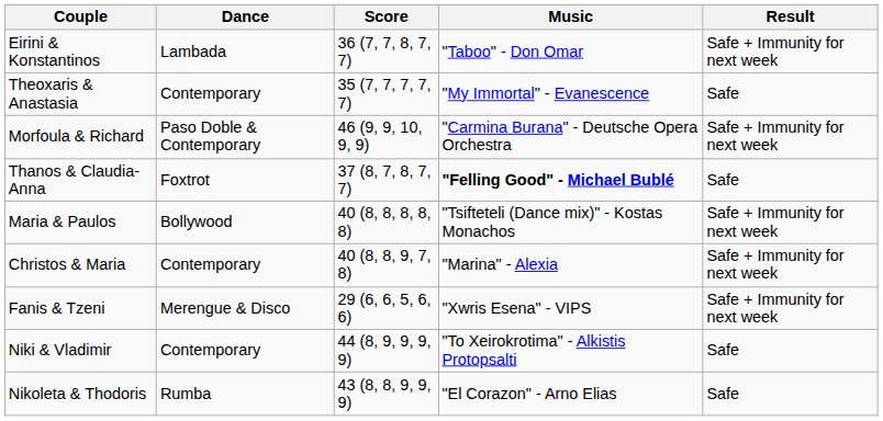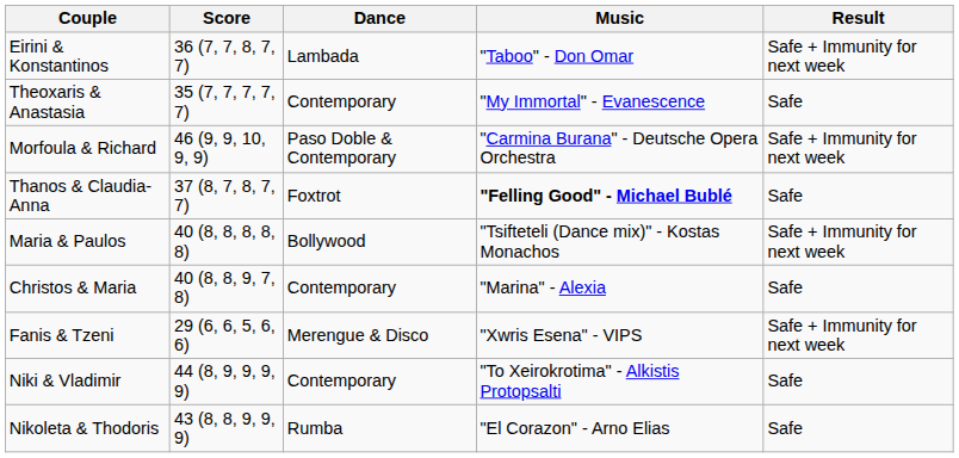 <table class="wikitable sortable" style="width:100%;">
 <tr>
 <th>Couple</th>
+<th>Score</th>
 <th>Dance</th>
-<th>Score</th>
 <th>Music</th>
 <th>Result</th>
 </tr>
 <tr>
 <td>Eirini & Konstantinos</td>
+<td>36 (7, 7, 8, 7, 7)</td>
 <td>Lambada</td>
-<td>36 (7, 7, 8, 7, 7)</td>
 <td>"<a href='#'>Taboo</a>" - <a href='#'>Don Omar</a></td>
 <td>Safe + Immunity for next week</td>
 </tr>
 <tr>
 <td>Theoxaris & Anastasia</td>
+<td>35 (7, 7, 7, 7, 7)</td>
 <td>Contemporary</td>
-<td>35 (7, 7, 7, 7, 7)</td>
 <td>"<a href='#'>My Immortal</a>" - <a href='#'>Evanescence</a></td>
 <td>Safe</td>
 </tr>
 <tr>
 <td>Morfoula & Richard</td>
+<td>46 (9, 9, 10, 9, 9)</td>
 <td>Paso Doble & Contemporary</td>
-<td>46 (9, 9, 10, 9, 9)</td>
 <td>"<a href='#'>Carmina Burana</a>" - Deutsche Opera Orchestra</td>
 <td>Safe + Immunity for next week</td>
 </tr>
 <tr>
 <td>Thanos & Claudia-Anna</td>
+<td>37 (8, 7, 8, 7, 7)</td>
 <td>Foxtrot</td>
-<td>37 (8, 7, 8, 7, 7)</td>
 <td><strong>"Felling Good" - <a href='#'>Michael Bublé</a></strong></td>
 <td>Safe</td>
 </tr>
 <tr>
 <td>Maria & Paulos</td>
+<td>40 (8, 8, 8, 8, 8)</td>
 <td>Bollywood</td>
-<td>40 (8, 8, 8, 8, 8)</td>
 <td>"Tsifteteli (Dance mix)" - Kostas Monachos</td>
 <td>Safe + Immunity for next week</td>
 </tr>
 <tr>
 <td>Christos & Maria</td>
+<td>40 (8, 8, 9, 7, 8)</td>
 <td>Contemporary</td>
-<td>40 (8, 8, 9, 7, 8)</td>
 <td>"Marina" - <a href='#'>Alexia</a></td>
-<td>Safe + Immunity for next week</td>
+<td>Safe</td>
 </tr>
 <tr>
 <td>Fanis & Tzeni</td>
+<td>29 (6, 6, 5, 6, 6)</td>
 <td>Merengue & Disco</td>
-<td>29 (6, 6, 5, 6, 6)</td>
 <td>"Xwris Esena" - VIPS</td>
 <td>Safe + Immunity for next week</td>
 </tr>
 <tr>
 <td>Niki & Vladimir</td>
+<td>44 (8, 9, 9, 9, 9)</td>
 <td>Contemporary</td>
-<td>44 (8, 9, 9, 9, 9)</td>
 <td>"To Xeirokrotima" - <a href='#'>Alkistis Protopsalti</a></td>
 <td>Safe</td>
 </tr>
 <tr>
 <td>Nikoleta & Thodoris</td>
+<td>43 (8, 8, 9, 9, 9)</td>
 <td>Rumba</td>
-<td>43 (8, 8, 9, 9, 9)</td>
 <td>"El Corazon" - Arno Elias</td>
 <td>Safe</td>
 </tr>
 </table>
